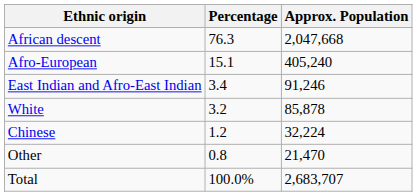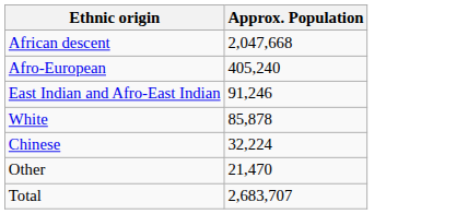 <table class="wikitable sortable" style="text-align:left">
 <tr>
 <th>Ethnic origin</th>
-<th>Percentage</th>
 <th>Approx. Population</th>
 </tr>
 <tr>
 <td><a href='#'>African descent</a></td>
-<td>76.3</td>
 <td>2,047,668</td>
 </tr>
 <tr>
 <td><a href='#'>Afro-European</a></td>
-<td>15.1</td>
 <td>405,240</td>
 </tr>
 <tr>
 <td><a href='#'>East Indian and Afro-East Indian</a></td>
-<td>3.4</td>
 <td>91,246</td>
 </tr>
 <tr>
 <td><a href='#'>White</a></td>
-<td>3.2</td>
 <td>85,878</td>
 </tr>
 <tr>
 <td><a href='#'>Chinese</a></td>
-<td>1.2</td>
 <td>32,224</td>
 </tr>
 <tr>
 <td>Other</td>
-<td>0.8</td>
 <td>21,470</td>
 </tr>
 <tr>
 <td>Total</td>
-<td>100.0%</td>
 <td>2,683,707</td>
 </tr>
 </table>
